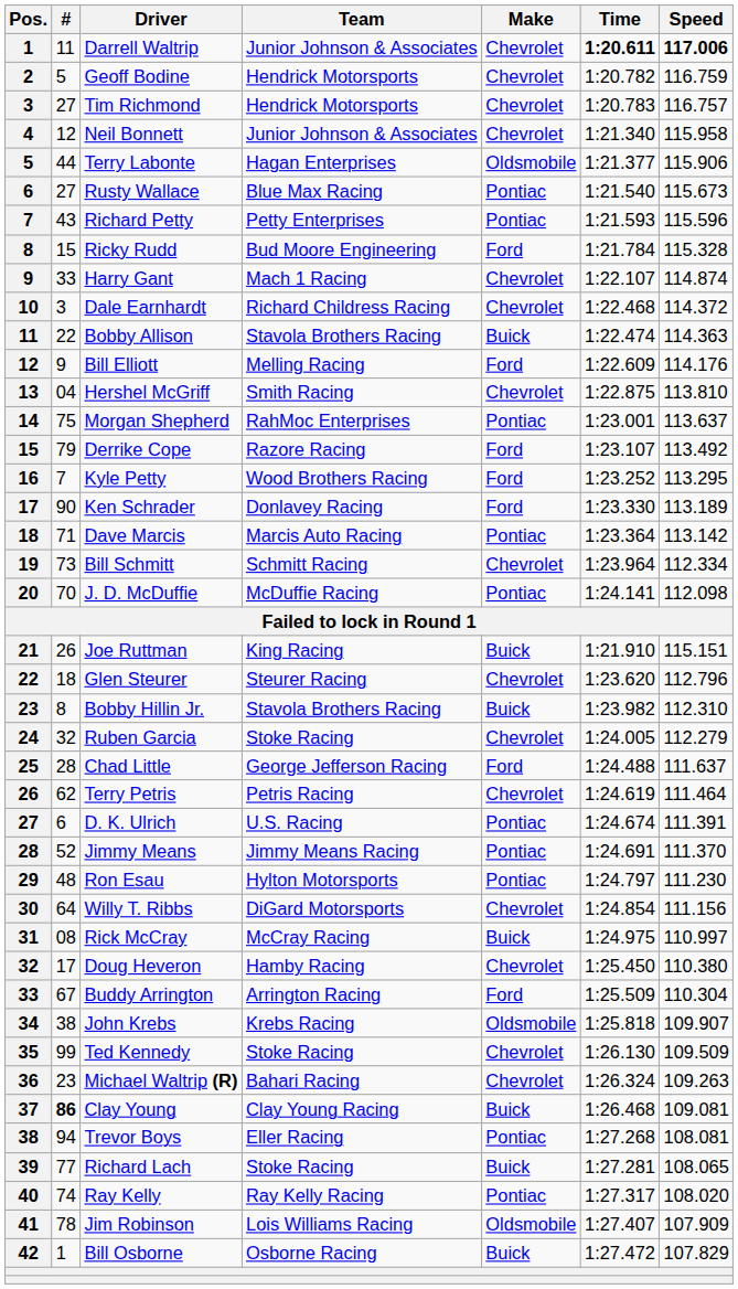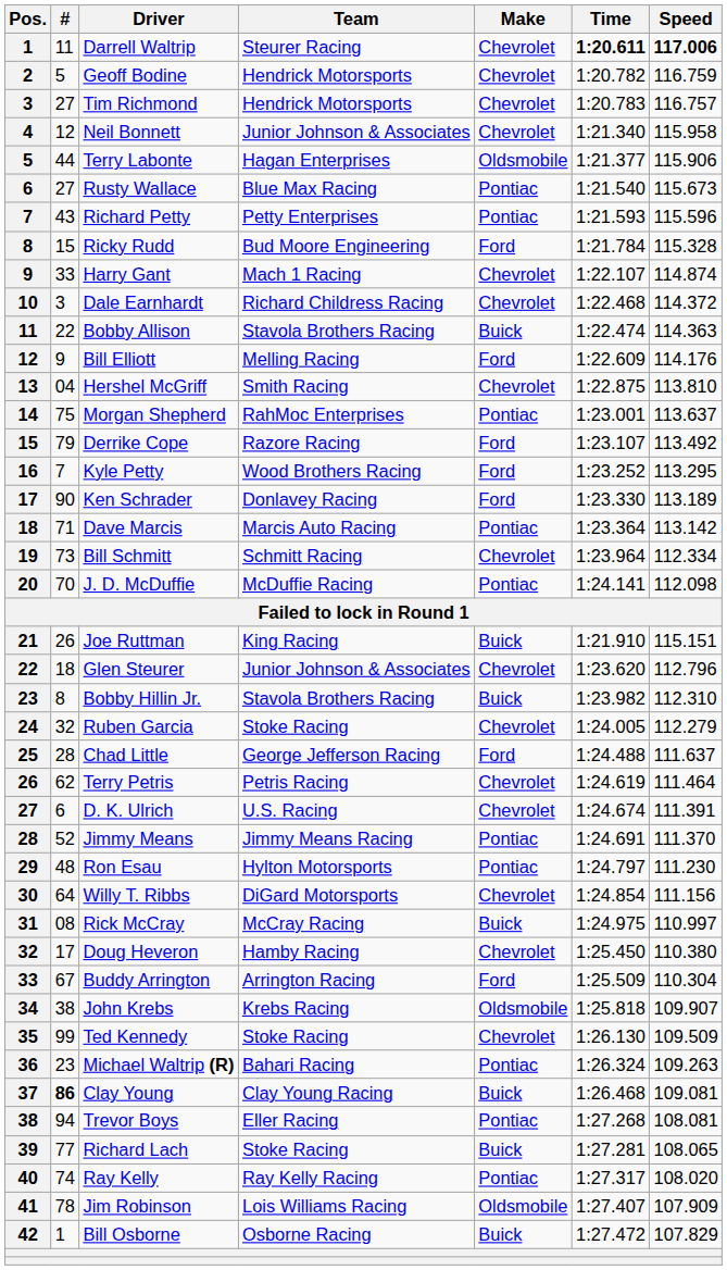 <table class="wikitable" style="font-size:95%">
 <tr>
 <th>Pos.</th>
 <th>#</th>
 <th>Driver</th>
 <th>Team</th>
 <th>Make</th>
 <th>Time</th>
 <th>Speed</th>
 </tr>
 <tr>
 <th>1</th>
 <td>11</td>
 <td><a href='#'>Darrell Waltrip</a></td>
-<td><a href='#'>Junior Johnson & Associates</a></td>
+<td><a href='#'>Steurer Racing</a></td>
 <td><a href='#'>Chevrolet</a></td>
 <td><strong>1:20.611</strong></td>
 <td><strong>117.006</strong></td>
 </tr>
 <tr>
 <th>2</th>
 <td>5</td>
 <td><a href='#'>Geoff Bodine</a></td>
 <td><a href='#'>Hendrick Motorsports</a></td>
 <td><a href='#'>Chevrolet</a></td>
 <td>1:20.782</td>
 <td>116.759</td>
 </tr>
 <tr>
 <th>3</th>
 <td>27</td>
 <td><a href='#'>Tim Richmond</a></td>
 <td><a href='#'>Hendrick Motorsports</a></td>
 <td><a href='#'>Chevrolet</a></td>
 <td>1:20.783</td>
 <td>116.757</td>
 </tr>
 <tr>
 <th>4</th>
 <td>12</td>
 <td><a href='#'>Neil Bonnett</a></td>
 <td><a href='#'>Junior Johnson & Associates</a></td>
 <td><a href='#'>Chevrolet</a></td>
 <td>1:21.340</td>
 <td>115.958</td>
 </tr>
 <tr>
 <th>5</th>
 <td>44</td>
 <td><a href='#'>Terry Labonte</a></td>
 <td><a href='#'>Hagan Enterprises</a></td>
 <td><a href='#'>Oldsmobile</a></td>
 <td>1:21.377</td>
 <td>115.906</td>
 </tr>
 <tr>
 <th>6</th>
 <td>27</td>
 <td><a href='#'>Rusty Wallace</a></td>
 <td><a href='#'>Blue Max Racing</a></td>
 <td><a href='#'>Pontiac</a></td>
 <td>1:21.540</td>
 <td>115.673</td>
 </tr>
 <tr>
 <th>7</th>
 <td>43</td>
 <td><a href='#'>Richard Petty</a></td>
 <td><a href='#'>Petty Enterprises</a></td>
 <td><a href='#'>Pontiac</a></td>
 <td>1:21.593</td>
 <td>115.596</td>
 </tr>
 <tr>
 <th>8</th>
 <td>15</td>
 <td><a href='#'>Ricky Rudd</a></td>
 <td><a href='#'>Bud Moore Engineering</a></td>
 <td><a href='#'>Ford</a></td>
 <td>1:21.784</td>
 <td>115.328</td>
 </tr>
 <tr>
 <th>9</th>
 <td>33</td>
 <td><a href='#'>Harry Gant</a></td>
 <td><a href='#'>Mach 1 Racing</a></td>
 <td><a href='#'>Chevrolet</a></td>
 <td>1:22.107</td>
 <td>114.874</td>
 </tr>
 <tr>
 <th>10</th>
 <td>3</td>
 <td><a href='#'>Dale Earnhardt</a></td>
 <td><a href='#'>Richard Childress Racing</a></td>
 <td><a href='#'>Chevrolet</a></td>
 <td>1:22.468</td>
 <td>114.372</td>
 </tr>
 <tr>
 <th>11</th>
 <td>22</td>
 <td><a href='#'>Bobby Allison</a></td>
 <td><a href='#'>Stavola Brothers Racing</a></td>
 <td><a href='#'>Buick</a></td>
 <td>1:22.474</td>
 <td>114.363</td>
 </tr>
 <tr>
 <th>12</th>
 <td>9</td>
 <td><a href='#'>Bill Elliott</a></td>
 <td><a href='#'>Melling Racing</a></td>
 <td><a href='#'>Ford</a></td>
 <td>1:22.609</td>
 <td>114.176</td>
 </tr>
 <tr>
 <th>13</th>
 <td>04</td>
 <td><a href='#'>Hershel McGriff</a></td>
 <td><a href='#'>Smith Racing</a></td>
 <td><a href='#'>Chevrolet</a></td>
 <td>1:22.875</td>
 <td>113.810</td>
 </tr>
 <tr>
 <th>14</th>
 <td>75</td>
 <td><a href='#'>Morgan Shepherd</a></td>
 <td><a href='#'>RahMoc Enterprises</a></td>
 <td><a href='#'>Pontiac</a></td>
 <td>1:23.001</td>
 <td>113.637</td>
 </tr>
 <tr>
 <th>15</th>
 <td>79</td>
 <td><a href='#'>Derrike Cope</a></td>
 <td><a href='#'>Razore Racing</a></td>
 <td><a href='#'>Ford</a></td>
 <td>1:23.107</td>
 <td>113.492</td>
 </tr>
 <tr>
 <th>16</th>
 <td>7</td>
 <td><a href='#'>Kyle Petty</a></td>
 <td><a href='#'>Wood Brothers Racing</a></td>
 <td><a href='#'>Ford</a></td>
 <td>1:23.252</td>
 <td>113.295</td>
 </tr>
 <tr>
 <th>17</th>
 <td>90</td>
 <td><a href='#'>Ken Schrader</a></td>
 <td><a href='#'>Donlavey Racing</a></td>
 <td><a href='#'>Ford</a></td>
 <td>1:23.330</td>
 <td>113.189</td>
 </tr>
 <tr>
 <th>18</th>
 <td>71</td>
 <td><a href='#'>Dave Marcis</a></td>
 <td><a href='#'>Marcis Auto Racing</a></td>
 <td><a href='#'>Pontiac</a></td>
 <td>1:23.364</td>
 <td>113.142</td>
 </tr>
 <tr>
 <th>19</th>
 <td>73</td>
 <td><a href='#'>Bill Schmitt</a></td>
 <td><a href='#'>Schmitt Racing</a></td>
 <td><a href='#'>Chevrolet</a></td>
 <td>1:23.964</td>
 <td>112.334</td>
 </tr>
 <tr>
 <th>20</th>
 <td>70</td>
 <td><a href='#'>J. D. McDuffie</a></td>
 <td><a href='#'>McDuffie Racing</a></td>
 <td><a href='#'>Pontiac</a></td>
 <td>1:24.141</td>
 <td>112.098</td>
 </tr>
 <tr>
 <th colspan="7">Failed to lock in Round 1</th>
 </tr>
 <tr>
 <th>21</th>
 <td>26</td>
 <td><a href='#'>Joe Ruttman</a></td>
 <td><a href='#'>King Racing</a></td>
 <td><a href='#'>Buick</a></td>
 <td>1:21.910</td>
 <td>115.151</td>
 </tr>
 <tr>
 <th>22</th>
 <td>18</td>
 <td><a href='#'>Glen Steurer</a></td>
-<td><a href='#'>Steurer Racing</a></td>
+<td><a href='#'>Junior Johnson & Associates</a></td>
 <td><a href='#'>Chevrolet</a></td>
 <td>1:23.620</td>
 <td>112.796</td>
 </tr>
 <tr>
 <th>23</th>
 <td>8</td>
 <td><a href='#'>Bobby Hillin Jr.</a></td>
 <td><a href='#'>Stavola Brothers Racing</a></td>
 <td><a href='#'>Buick</a></td>
 <td>1:23.982</td>
 <td>112.310</td>
 </tr>
 <tr>
 <th>24</th>
 <td>32</td>
 <td><a href='#'>Ruben Garcia</a></td>
 <td><a href='#'>Stoke Racing</a></td>
 <td><a href='#'>Chevrolet</a></td>
 <td>1:24.005</td>
 <td>112.279</td>
 </tr>
 <tr>
 <th>25</th>
 <td>28</td>
 <td><a href='#'>Chad Little</a></td>
 <td><a href='#'>George Jefferson Racing</a></td>
 <td><a href='#'>Ford</a></td>
 <td>1:24.488</td>
 <td>111.637</td>
 </tr>
 <tr>
 <th>26</th>
 <td>62</td>
 <td><a href='#'>Terry Petris</a></td>
 <td><a href='#'>Petris Racing</a></td>
 <td><a href='#'>Chevrolet</a></td>
 <td>1:24.619</td>
 <td>111.464</td>
 </tr>
 <tr>
 <th>27</th>
 <td>6</td>
 <td><a href='#'>D. K. Ulrich</a></td>
 <td><a href='#'>U.S. Racing</a></td>
-<td><a href='#'>Pontiac</a></td>
+<td><a href='#'>Chevrolet</a></td>
 <td>1:24.674</td>
 <td>111.391</td>
 </tr>
 <tr>
 <th>28</th>
 <td>52</td>
 <td><a href='#'>Jimmy Means</a></td>
 <td><a href='#'>Jimmy Means Racing</a></td>
 <td><a href='#'>Pontiac</a></td>
 <td>1:24.691</td>
 <td>111.370</td>
 </tr>
 <tr>
 <th>29</th>
 <td>48</td>
 <td><a href='#'>Ron Esau</a></td>
 <td><a href='#'>Hylton Motorsports</a></td>
 <td><a href='#'>Pontiac</a></td>
 <td>1:24.797</td>
 <td>111.230</td>
 </tr>
 <tr>
 <th>30</th>
 <td>64</td>
 <td><a href='#'>Willy T. Ribbs</a></td>
 <td><a href='#'>DiGard Motorsports</a></td>
 <td><a href='#'>Chevrolet</a></td>
 <td>1:24.854</td>
 <td>111.156</td>
 </tr>
 <tr>
 <th>31</th>
 <td>08</td>
 <td><a href='#'>Rick McCray</a></td>
 <td><a href='#'>McCray Racing</a></td>
 <td><a href='#'>Buick</a></td>
 <td>1:24.975</td>
 <td>110.997</td>
 </tr>
 <tr>
 <th>32</th>
 <td>17</td>
 <td><a href='#'>Doug Heveron</a></td>
 <td><a href='#'>Hamby Racing</a></td>
 <td><a href='#'>Chevrolet</a></td>
 <td>1:25.450</td>
 <td>110.380</td>
 </tr>
 <tr>
 <th>33</th>
 <td>67</td>
 <td><a href='#'>Buddy Arrington</a></td>
 <td><a href='#'>Arrington Racing</a></td>
 <td><a href='#'>Ford</a></td>
 <td>1:25.509</td>
 <td>110.304</td>
 </tr>
 <tr>
 <th>34</th>
 <td>38</td>
 <td><a href='#'>John Krebs</a></td>
 <td><a href='#'>Krebs Racing</a></td>
 <td><a href='#'>Oldsmobile</a></td>
 <td>1:25.818</td>
 <td>109.907</td>
 </tr>
 <tr>
 <th>35</th>
 <td>99</td>
 <td><a href='#'>Ted Kennedy</a></td>
 <td><a href='#'>Stoke Racing</a></td>
 <td><a href='#'>Chevrolet</a></td>
 <td>1:26.130</td>
 <td>109.509</td>
 </tr>
 <tr>
 <th>36</th>
 <td>23</td>
 <td><a href='#'>Michael Waltrip</a> <strong>(R)</strong></td>
 <td><a href='#'>Bahari Racing</a></td>
-<td><a href='#'>Chevrolet</a></td>
+<td><a href='#'>Pontiac</a></td>
 <td>1:26.324</td>
 <td>109.263</td>
 </tr>
 <tr>
 <th>37</th>
 <td><strong>86</strong></td>
 <td><a href='#'>Clay Young</a></td>
 <td><a href='#'>Clay Young Racing</a></td>
 <td><a href='#'>Buick</a></td>
 <td>1:26.468</td>
 <td>109.081</td>
 </tr>
 <tr>
 <th>38</th>
 <td>94</td>
 <td><a href='#'>Trevor Boys</a></td>
 <td><a href='#'>Eller Racing</a></td>
 <td><a href='#'>Pontiac</a></td>
 <td>1:27.268</td>
 <td>108.081</td>
 </tr>
 <tr>
 <th>39</th>
 <td>77</td>
 <td><a href='#'>Richard Lach</a></td>
 <td><a href='#'>Stoke Racing</a></td>
 <td><a href='#'>Buick</a></td>
 <td>1:27.281</td>
 <td>108.065</td>
 </tr>
 <tr>
 <th>40</th>
 <td>74</td>
 <td><a href='#'>Ray Kelly</a></td>
 <td><a href='#'>Ray Kelly Racing</a></td>
 <td><a href='#'>Pontiac</a></td>
 <td>1:27.317</td>
 <td>108.020</td>
 </tr>
 <tr>
 <th>41</th>
 <td>78</td>
 <td><a href='#'>Jim Robinson</a></td>
 <td><a href='#'>Lois Williams Racing</a></td>
 <td><a href='#'>Oldsmobile</a></td>
 <td>1:27.407</td>
 <td>107.909</td>
 </tr>
 <tr>
 <th>42</th>
 <td>1</td>
 <td><a href='#'>Bill Osborne</a></td>
 <td><a href='#'>Osborne Racing</a></td>
 <td><a href='#'>Buick</a></td>
 <td>1:27.472</td>
 <td>107.829</td>
 </tr>
 <tr>
 <th colspan="7"></th>
 </tr>
 <tr>
 <th colspan="7"></th>
 </tr>
 </table>
